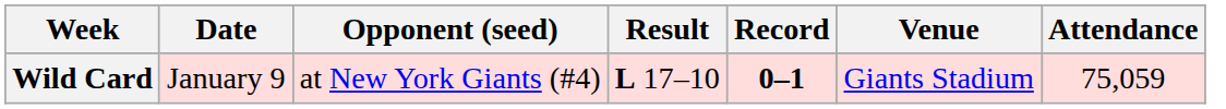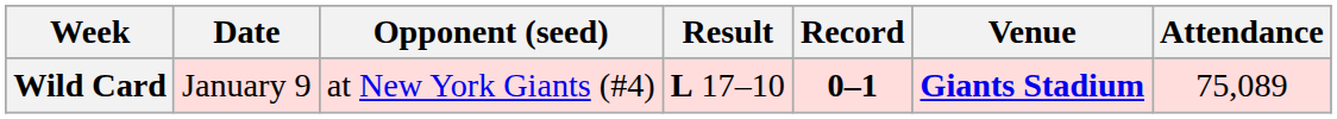 <table class="wikitable" style="text-align:center">
 <tr>
 <th>Week</th>
 <th>Date</th>
 <th>Opponent (seed)</th>
 <th>Result</th>
 <th>Record</th>
 <th>Venue</th>
 <th>Attendance</th>
 </tr>
 <tr style="background:#ffdddd">
 <th>Wild Card</th>
 <td>January 9</td>
 <td>at <a href='#'>New York Giants</a> (#4)</td>
 <td><strong>L</strong> 17–10</td>
 <td><strong>0–1</strong></td>
-<td><a href='#'>Giants Stadium</a></td>
-<td>75,059</td>
+<td><strong><a href='#'>Giants Stadium</a></strong></td>
+<td>75,089</td>
 </tr>
 </table>
